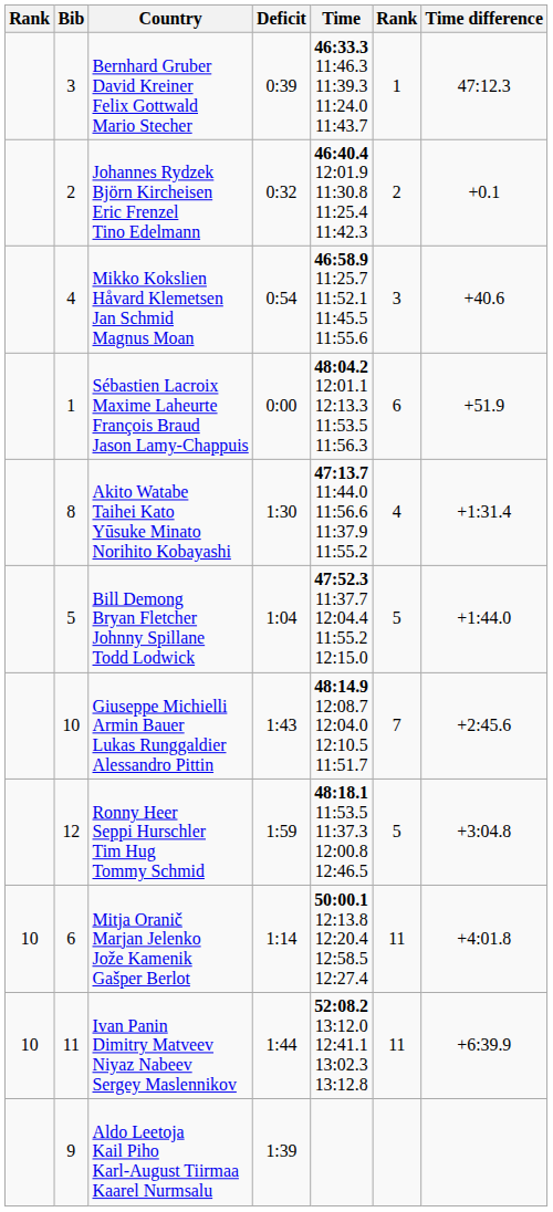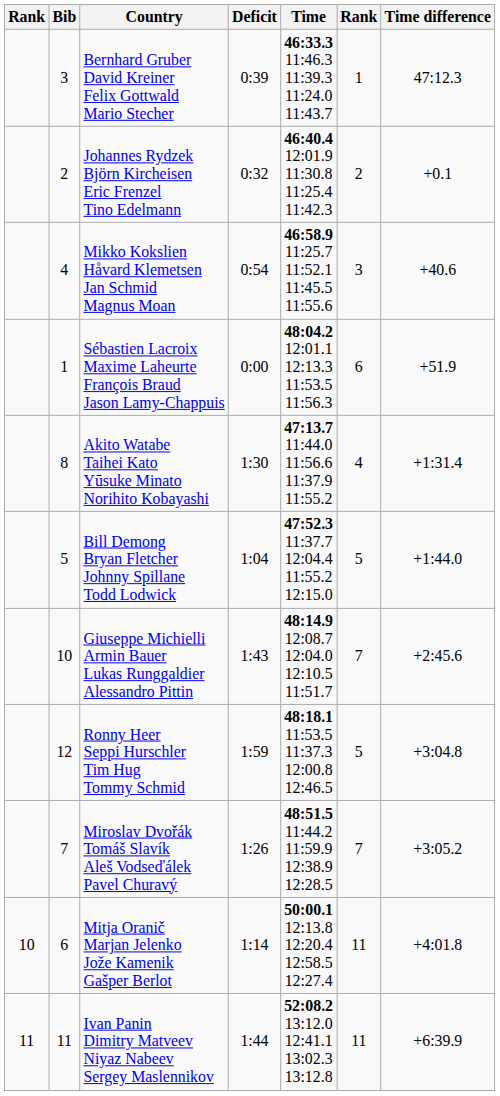 <table class="wikitable sortable" style="text-align:center">
 <tr>
 <th>Rank</th>
 <th>Bib</th>
 <th>Country</th>
 <th>Deficit</th>
 <th>Time</th>
 <th>Rank</th>
 <th>Time difference</th>
 </tr>
 <tr>
 <td></td>
 <td>3</td>
 <td align="left"><br><a href='#'>Bernhard Gruber</a><br><a href='#'>David Kreiner</a><br><a href='#'>Felix Gottwald</a><br><a href='#'>Mario Stecher</a></td>
 <td>0:39</td>
 <td><strong>46:33.3</strong><br>11:46.3<br>11:39.3<br>11:24.0<br>11:43.7</td>
 <td>1</td>
 <td>47:12.3</td>
 </tr>
 <tr>
 <td></td>
 <td>2</td>
 <td align="left"><br><a href='#'>Johannes Rydzek</a><br><a href='#'>Björn Kircheisen</a><br><a href='#'>Eric Frenzel</a> <br><a href='#'>Tino Edelmann</a></td>
 <td>0:32</td>
 <td><strong>46:40.4</strong><br>12:01.9<br>11:30.8<br>11:25.4<br>11:42.3</td>
 <td>2</td>
 <td>+0.1</td>
 </tr>
 <tr>
 <td></td>
 <td>4</td>
 <td align="left"><br><a href='#'>Mikko Kokslien</a><br><a href='#'>Håvard Klemetsen</a><br><a href='#'>Jan Schmid</a><br><a href='#'>Magnus Moan</a></td>
 <td>0:54</td>
 <td><strong>46:58.9</strong><br>11:25.7<br>11:52.1<br>11:45.5<br>11:55.6</td>
 <td>3</td>
 <td>+40.6</td>
 </tr>
 <tr>
 <td></td>
 <td>1</td>
 <td align="left"><br><a href='#'>Sébastien Lacroix</a><br><a href='#'>Maxime Laheurte</a><br><a href='#'>François Braud</a><br><a href='#'>Jason Lamy-Chappuis</a></td>
 <td>0:00</td>
 <td><strong>48:04.2</strong><br>12:01.1<br>12:13.3<br>11:53.5<br>11:56.3</td>
 <td>6</td>
 <td>+51.9</td>
 </tr>
 <tr>
 <td></td>
 <td>8</td>
 <td align="left"><br><a href='#'>Akito Watabe</a><br><a href='#'>Taihei Kato</a><br><a href='#'>Yūsuke Minato</a><br><a href='#'>Norihito Kobayashi</a></td>
 <td>1:30</td>
 <td><strong>47:13.7</strong><br>11:44.0<br>11:56.6<br>11:37.9<br>11:55.2</td>
 <td>4</td>
 <td>+1:31.4</td>
 </tr>
 <tr>
 <td></td>
 <td>5</td>
 <td align="left"><br><a href='#'>Bill Demong</a><br><a href='#'>Bryan Fletcher</a><br><a href='#'>Johnny Spillane</a><br><a href='#'>Todd Lodwick</a></td>
 <td>1:04</td>
 <td><strong>47:52.3</strong><br>11:37.7<br>12:04.4<br>11:55.2<br>12:15.0</td>
 <td>5</td>
 <td>+1:44.0</td>
 </tr>
 <tr>
 <td></td>
 <td>10</td>
 <td align="left"><br><a href='#'>Giuseppe Michielli</a><br><a href='#'>Armin Bauer</a><br><a href='#'>Lukas Runggaldier</a><br><a href='#'>Alessandro Pittin</a></td>
 <td>1:43</td>
 <td><strong>48:14.9</strong><br>12:08.7<br>12:04.0<br>12:10.5<br>11:51.7</td>
 <td>7</td>
 <td>+2:45.6</td>
 </tr>
 <tr>
 <td></td>
 <td>12</td>
 <td align="left"><br><a href='#'>Ronny Heer</a><br><a href='#'>Seppi Hurschler</a><br><a href='#'>Tim Hug</a><br><a href='#'>Tommy Schmid</a></td>
 <td>1:59</td>
 <td><strong>48:18.1</strong><br>11:53.5<br>11:37.3<br>12:00.8<br>12:46.5</td>
 <td>5</td>
 <td>+3:04.8</td>
 </tr>
 <tr>
+<td></td>
+<td>7</td>
+<td align="left"><br><a href='#'>Miroslav Dvořák</a><br><a href='#'>Tomáš Slavík</a><br><a href='#'>Aleš Vodseďálek</a><br><a href='#'>Pavel Churavý</a></td>
+<td>1:26</td>
+<td><strong>48:51.5</strong><br>11:44.2<br>11:59.9 <br>12:38.9<br>12:28.5</td>
+<td>7</td>
+<td>+3:05.2</td>
+</tr>
+<tr>
 <td>10</td>
 <td>6</td>
 <td align="left"><br><a href='#'>Mitja Oranič</a><br><a href='#'>Marjan Jelenko</a><br><a href='#'>Jože Kamenik</a><br><a href='#'>Gašper Berlot</a></td>
 <td>1:14</td>
 <td><strong>50:00.1</strong><br>12:13.8<br>12:20.4<br>12:58.5<br>12:27.4</td>
 <td>11</td>
 <td>+4:01.8</td>
 </tr>
 <tr>
-<td>10</td>
+<td>11</td>
 <td>11</td>
 <td align="left"><br><a href='#'>Ivan Panin</a><br><a href='#'>Dimitry Matveev</a><br><a href='#'>Niyaz Nabeev</a><br><a href='#'>Sergey Maslennikov</a></td>
 <td>1:44</td>
 <td><strong>52:08.2</strong><br>13:12.0<br>12:41.1<br>13:02.3<br>13:12.8</td>
 <td>11</td>
 <td>+6:39.9</td>
 </tr>
-<tr>
-<td></td>
-<td>9</td>
-<td align="left"><br><a href='#'>Aldo Leetoja</a> <br><a href='#'>Kail Piho</a><br><a href='#'>Karl-August Tiirmaa</a><br><a href='#'>Kaarel Nurmsalu</a></td>
-<td>1:39</td>
-<td><strong></strong></td>
-<td></td>
-<td></td>
-</tr>
 </table>
